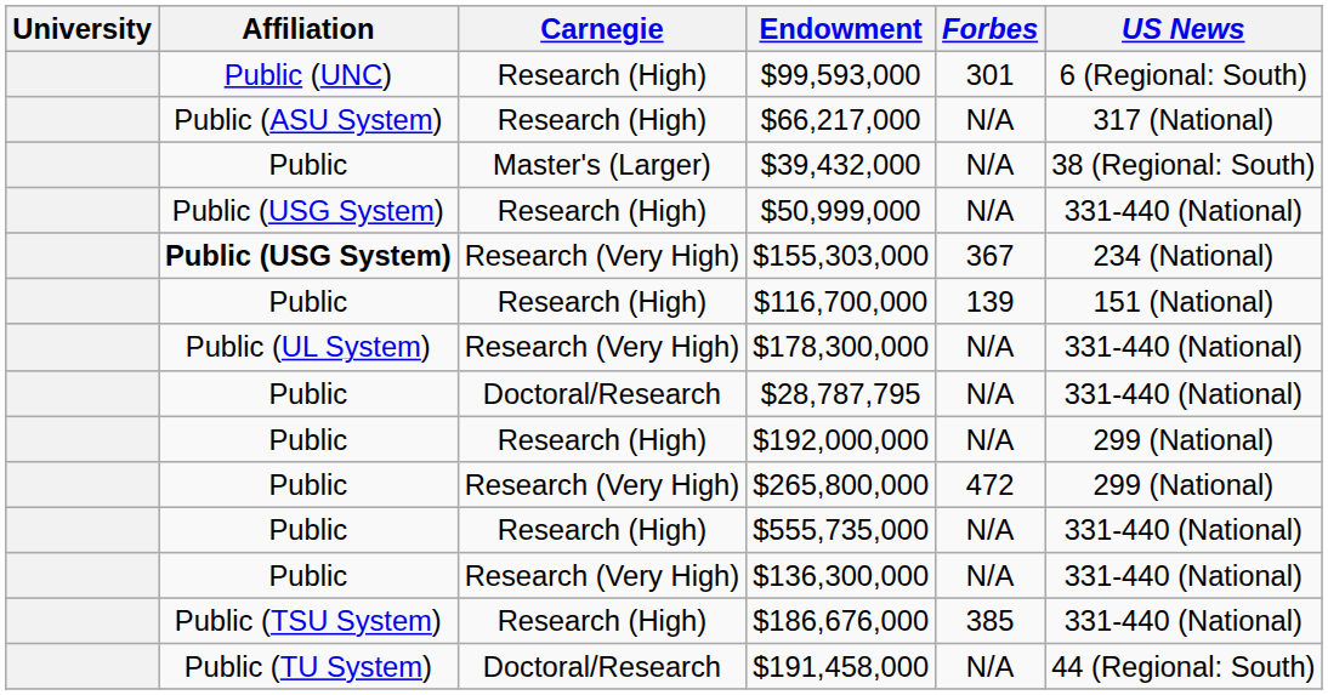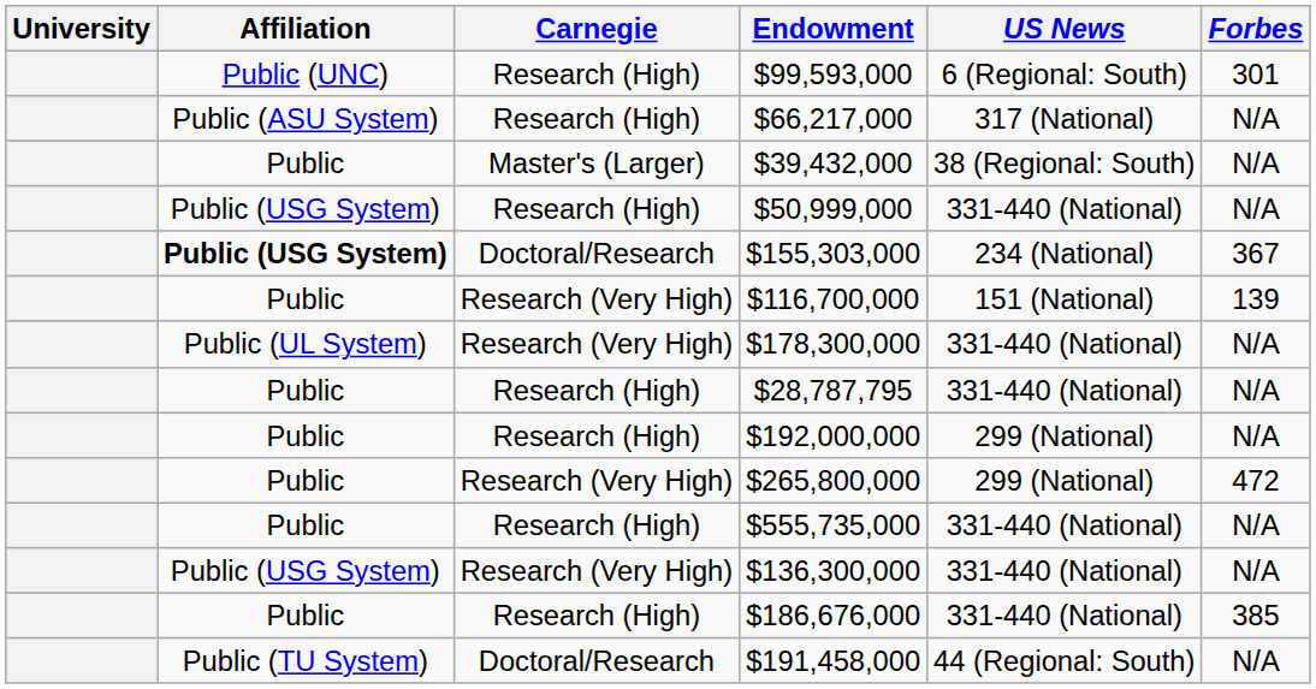 <table class="wikitable sortable" style="text-align:center; margin:1em auto; font-size:95%">
 <tr>
 <th>University</th>
 <th>Affiliation</th>
 <th><a href='#'>Carnegie</a></th>
 <th><a href='#'>Endowment</a></th>
+<th><a href='#'><em>US News</em></a></th>
 <th><a href='#'><em>Forbes</em></a></th>
-<th><a href='#'><em>US News</em></a></th>
 </tr>
 <tr>
 <th></th>
 <td><a href='#'>Public</a> (<a href='#'>UNC</a>)</td>
 <td>Research (High)</td>
 <td>$99,593,000</td>
+<td>6 (Regional: South)</td>
 <td>301</td>
-<td>6 (Regional: South)</td>
 </tr>
 <tr>
 <th></th>
 <td>Public (<a href='#'>ASU System</a>)</td>
 <td>Research (High)</td>
 <td>$66,217,000</td>
+<td>317 (National)</td>
 <td>N/A</td>
-<td>317 (National)</td>
 </tr>
 <tr>
 <th></th>
 <td>Public</td>
 <td>Master's (Larger)</td>
 <td>$39,432,000</td>
+<td>38 (Regional: South)</td>
 <td>N/A</td>
-<td>38 (Regional: South)</td>
 </tr>
 <tr>
 <th></th>
 <td>Public (<a href='#'>USG System</a>)</td>
 <td>Research (High)</td>
 <td>$50,999,000</td>
+<td>331-440 (National)</td>
 <td>N/A</td>
-<td>331-440 (National)</td>
 </tr>
 <tr>
 <th></th>
 <td><strong>Public (USG System)</strong></td>
-<td>Research (Very High)</td>
+<td>Doctoral/Research</td>
 <td>$155,303,000</td>
+<td>234 (National)</td>
 <td>367</td>
-<td>234 (National)</td>
 </tr>
 <tr>
 <th></th>
 <td>Public</td>
-<td>Research (High)</td>
+<td>Research (Very High)</td>
 <td>$116,700,000</td>
+<td>151 (National)</td>
 <td>139</td>
-<td>151 (National)</td>
 </tr>
 <tr>
 <th></th>
 <td>Public (<a href='#'>UL System</a>)</td>
 <td>Research (Very High)</td>
 <td>$178,300,000</td>
+<td>331-440 (National)</td>
 <td>N/A</td>
-<td>331-440 (National)</td>
 </tr>
 <tr>
 <th></th>
 <td>Public</td>
-<td>Doctoral/Research</td>
+<td>Research (High)</td>
 <td>$28,787,795</td>
+<td>331-440 (National)</td>
 <td>N/A</td>
-<td>331-440 (National)</td>
 </tr>
 <tr>
 <th></th>
 <td>Public</td>
 <td>Research (High)</td>
 <td>$192,000,000</td>
+<td>299 (National)</td>
 <td>N/A</td>
-<td>299 (National)</td>
 </tr>
 <tr>
 <th></th>
 <td>Public</td>
 <td>Research (Very High)</td>
 <td>$265,800,000</td>
+<td>299 (National)</td>
 <td>472</td>
-<td>299 (National)</td>
 </tr>
 <tr>
 <th></th>
 <td>Public</td>
 <td>Research (High)</td>
 <td>$555,735,000</td>
+<td>331-440 (National)</td>
 <td>N/A</td>
+</tr>
+<tr>
+<th></th>
+<td>Public (<a href='#'>USG System</a>)</td>
+<td>Research (Very High)</td>
+<td>$136,300,000</td>
 <td>331-440 (National)</td>
+<td>N/A</td>
 </tr>
 <tr>
 <th></th>
 <td>Public</td>
-<td>Research (Very High)</td>
-<td>$136,300,000</td>
-<td>N/A</td>
-<td>331-440 (National)</td>
-</tr>
-<tr>
-<th></th>
-<td>Public (<a href='#'>TSU System</a>)</td>
 <td>Research (High)</td>
 <td>$186,676,000</td>
+<td>331-440 (National)</td>
 <td>385</td>
-<td>331-440 (National)</td>
 </tr>
 <tr>
 <th></th>
 <td>Public (<a href='#'>TU System</a>)</td>
 <td>Doctoral/Research</td>
 <td>$191,458,000</td>
+<td>44 (Regional: South)</td>
 <td>N/A</td>
-<td>44 (Regional: South)</td>
 </tr>
 </table>
